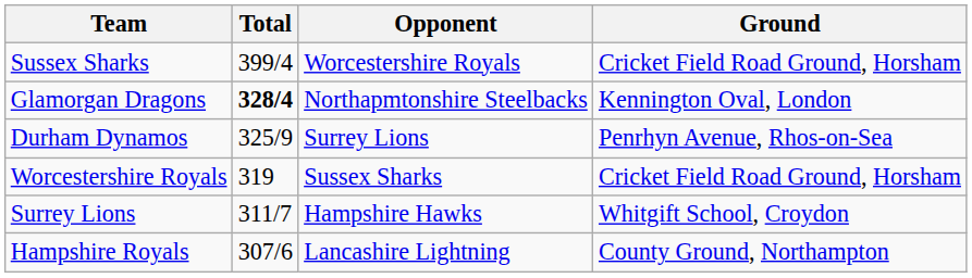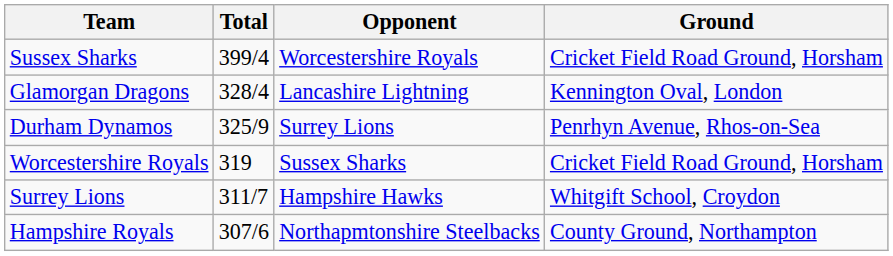 <table class="wikitable">
 <tr>
 <th>Team</th>
 <th>Total</th>
 <th>Opponent</th>
 <th>Ground</th>
 </tr>
 <tr>
 <td><a href='#'>Sussex Sharks</a></td>
 <td>399/4</td>
 <td><a href='#'>Worcestershire Royals</a></td>
 <td><a href='#'>Cricket Field Road Ground</a>, <a href='#'>Horsham</a></td>
 </tr>
 <tr>
 <td><a href='#'>Glamorgan Dragons</a></td>
-<td><strong>328/4</strong></td>
-<td><a href='#'>Northapmtonshire Steelbacks</a></td>
+<td>328/4</td>
+<td><a href='#'>Lancashire Lightning</a></td>
 <td><a href='#'>Kennington Oval</a>, <a href='#'>London</a></td>
 </tr>
 <tr>
 <td><a href='#'>Durham Dynamos</a></td>
 <td>325/9</td>
 <td><a href='#'>Surrey Lions</a></td>
 <td><a href='#'>Penrhyn Avenue</a>, <a href='#'>Rhos-on-Sea</a></td>
 </tr>
 <tr>
 <td><a href='#'>Worcestershire Royals</a></td>
 <td>319</td>
 <td><a href='#'>Sussex Sharks</a></td>
 <td><a href='#'>Cricket Field Road Ground</a>, <a href='#'>Horsham</a></td>
 </tr>
 <tr>
 <td><a href='#'>Surrey Lions</a></td>
 <td>311/7</td>
 <td><a href='#'>Hampshire Hawks</a></td>
 <td><a href='#'>Whitgift School</a>, <a href='#'>Croydon</a></td>
 </tr>
 <tr>
 <td><a href='#'>Hampshire Royals</a></td>
 <td>307/6</td>
-<td><a href='#'>Lancashire Lightning</a></td>
+<td><a href='#'>Northapmtonshire Steelbacks</a></td>
 <td><a href='#'>County Ground</a>, <a href='#'>Northampton</a></td>
 </tr>
 </table>
